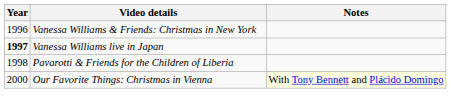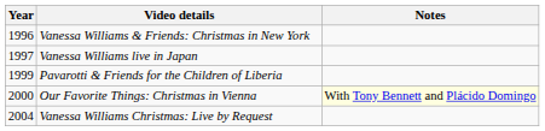 <table class="wikitable">
 <tr>
 <th>Year</th>
 <th width="350">Video details</th>
 <th>Notes</th>
 </tr>
 <tr>
 <td>1996</td>
 <td><em>Vanessa Williams & Friends: Christmas in New York</em></td>
 <td></td>
 </tr>
 <tr>
-<td><strong>1997</strong></td>
+<td>1997</td>
 <td><em>Vanessa Williams live in Japan</em></td>
 <td></td>
 </tr>
 <tr>
-<td>1998</td>
+<td>1999</td>
 <td><em>Pavarotti & Friends for the Children of Liberia</em></td>
 <td></td>
 </tr>
 <tr>
 <td>2000</td>
 <td><em>Our Favorite Things: Christmas in Vienna</em></td>
 <td style="background: lightyellow;">With <a href='#'>Tony Bennett</a> and <a href='#'>Plácido Domingo</a></td>
 </tr>
+<tr>
+<td>2004</td>
+<td><em>Vanessa Williams Christmas: Live by Request</em></td>
+<td></td>
+</tr>
 </table>
